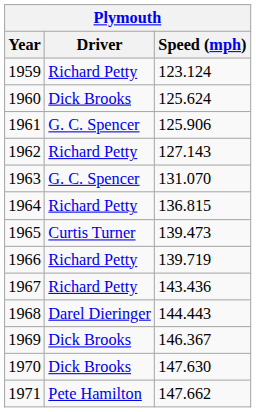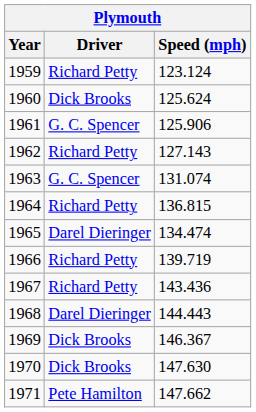 <table class="wikitable" style="font-size: 95%;">
 <tr>
 <th colspan=3><a href='#'>Plymouth</a></th>
 </tr>
 <tr>
 <th>Year</th>
 <th>Driver</th>
 <th>Speed (<a href='#'>mph</a>)</th>
 </tr>
 <tr>
 <td>1959</td>
 <td><a href='#'>Richard Petty</a></td>
 <td>123.124</td>
 </tr>
 <tr>
 <td>1960</td>
 <td><a href='#'>Dick Brooks</a></td>
 <td>125.624</td>
 </tr>
 <tr>
 <td>1961</td>
 <td><a href='#'>G. C. Spencer</a></td>
 <td>125.906</td>
 </tr>
 <tr>
 <td>1962</td>
 <td><a href='#'>Richard Petty</a></td>
 <td>127.143</td>
 </tr>
 <tr>
 <td>1963</td>
 <td><a href='#'>G. C. Spencer</a></td>
-<td>131.070</td>
+<td>131.074</td>
 </tr>
 <tr>
 <td>1964</td>
 <td><a href='#'>Richard Petty</a></td>
 <td>136.815</td>
 </tr>
 <tr>
 <td>1965</td>
-<td><a href='#'>Curtis Turner</a></td>
-<td>139.473</td>
+<td><a href='#'>Darel Dieringer</a></td>
+<td>134.474</td>
 </tr>
 <tr>
 <td>1966</td>
 <td><a href='#'>Richard Petty</a></td>
 <td>139.719</td>
 </tr>
 <tr>
 <td>1967</td>
 <td><a href='#'>Richard Petty</a></td>
 <td>143.436</td>
 </tr>
 <tr>
 <td>1968</td>
 <td><a href='#'>Darel Dieringer</a></td>
 <td>144.443</td>
 </tr>
 <tr>
 <td>1969</td>
 <td><a href='#'>Dick Brooks</a></td>
 <td>146.367</td>
 </tr>
 <tr>
 <td>1970</td>
 <td><a href='#'>Dick Brooks</a></td>
 <td>147.630</td>
 </tr>
 <tr>
 <td>1971</td>
 <td><a href='#'>Pete Hamilton</a></td>
 <td>147.662</td>
 </tr>
 </table>
